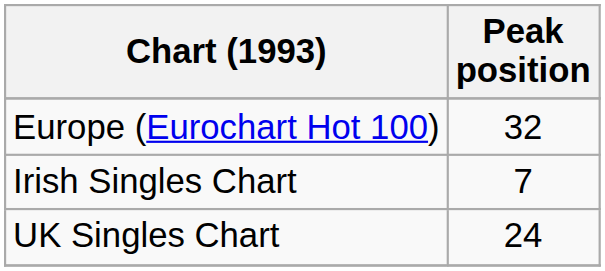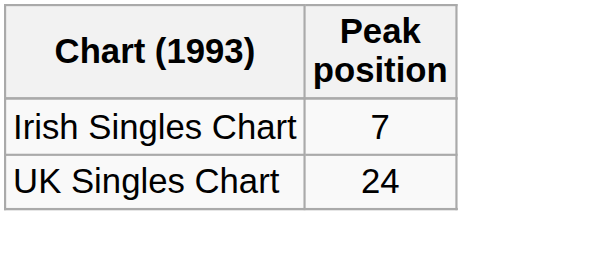 <table class="wikitable sortable">
 <tr>
 <th align="left">Chart (1993)</th>
 <th align="center">Peak<br>position</th>
 </tr>
 <tr>
-</tr>
-<tr>
-<td>Europe (<a href='#'>Eurochart Hot 100</a>)</td>
-<td align="center">32</td>
 </tr>
 <tr>
 <td align="left">Irish Singles Chart</td>
 <td align="center">7</td>
 </tr>
 <tr>
 <td align="left">UK Singles Chart</td>
 <td align="center">24</td>
 </tr>
 <tr>
 </tr>
 </table>
